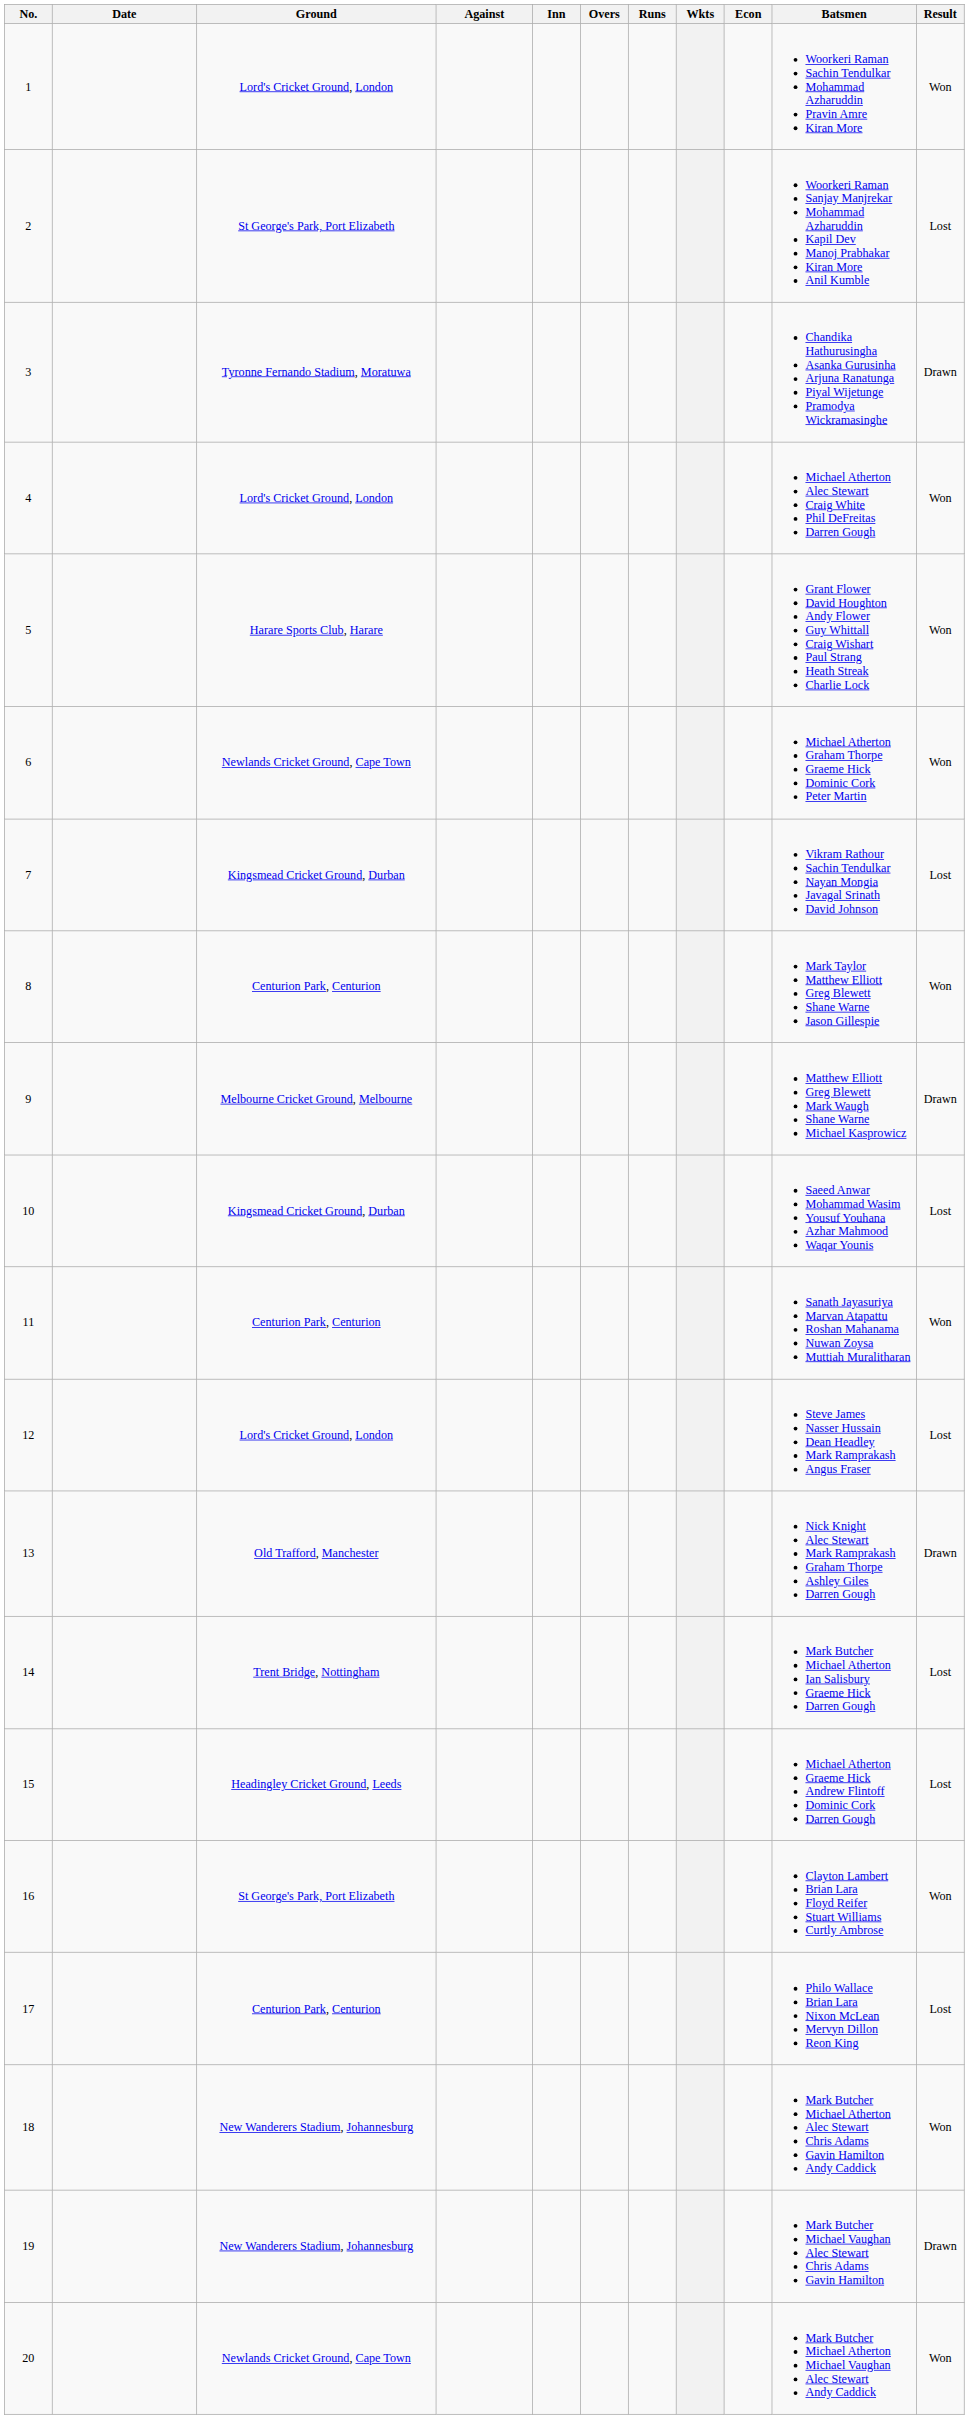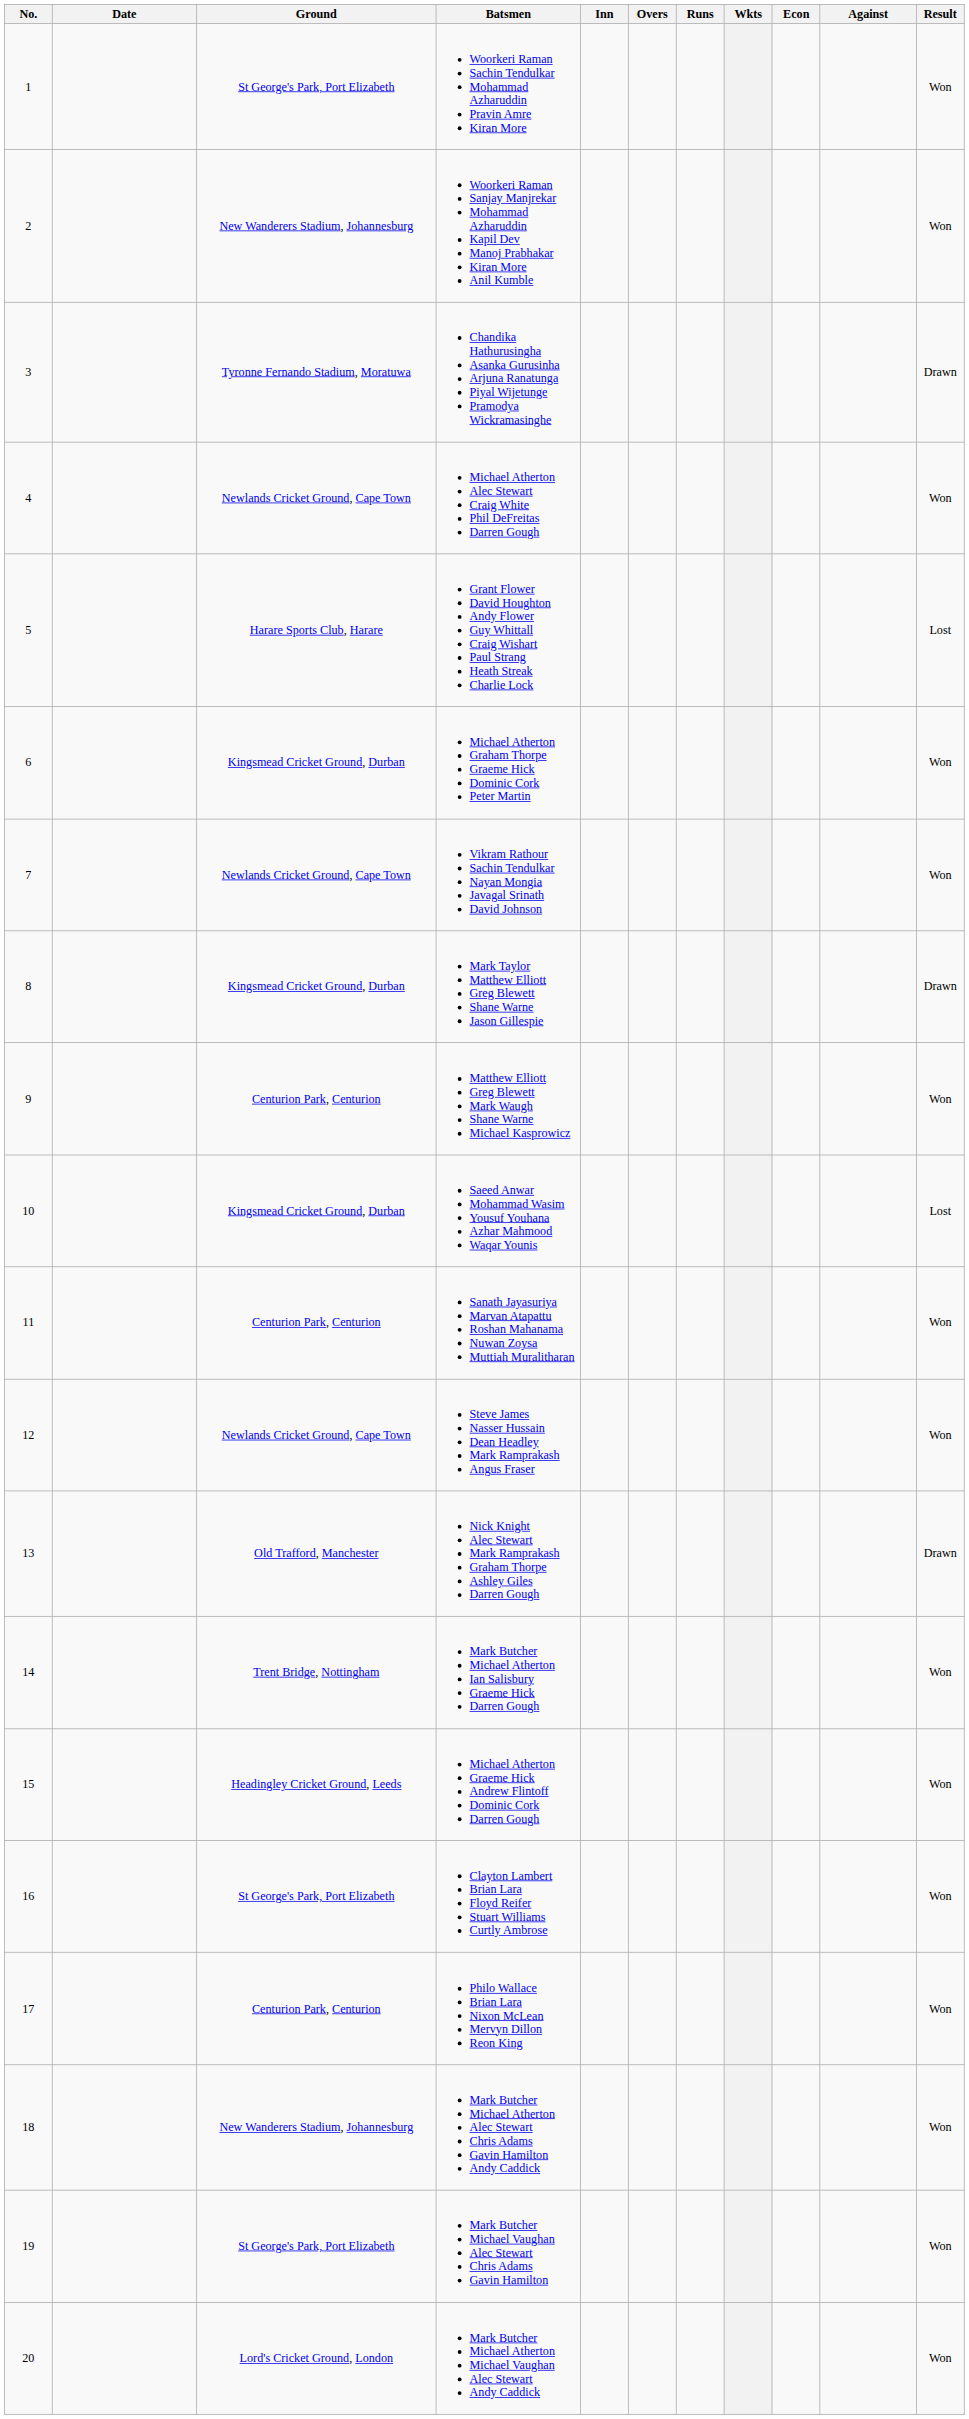 <table class="wikitable plainrowheaders sortable" style="width: 100%;">
 <tr align=center>
 <th style="width:5%;" class="unsortable">No.</th>
 <th style="width:15%;">Date</th>
 <th style="width:25%;">Ground</th>
-<th style="width:10%;">Against</th>
+<th style="width:15%;" class="unsortable">Batsmen</th>
 <th style="width:5%;">Inn</th>
 <th style="width:5%;">Overs</th>
 <th style="width:5%;">Runs</th>
 <th style="width:5%;">Wkts</th>
 <th style="width:5%;">Econ</th>
-<th style="width:15%;" class="unsortable">Batsmen</th>
+<th style="width:10%;">Against</th>
 <th style="width:5%;">Result</th>
 </tr>
 <tr align=center>
 <td>1</td>
 <td>   </td>
-<td><a href='#'>Lord's Cricket Ground</a>, <a href='#'>London</a></td>
-<td></td>
+<td><a href='#'>St George's Park, Port Elizabeth</a></td>
+<td align=left><br><ul><li><a href='#'>Woorkeri Raman</a></li><li><a href='#'>Sachin Tendulkar</a></li><li><a href='#'>Mohammad Azharuddin</a></li><li><a href='#'>Pravin Amre</a></li><li><a href='#'>Kiran More</a></li></ul></td>
 <td></td>
 <td></td>
 <td></td>
 <th scope="row"></th>
 <td></td>
-<td align=left><br><ul><li><a href='#'>Woorkeri Raman</a></li><li><a href='#'>Sachin Tendulkar</a></li><li><a href='#'>Mohammad Azharuddin</a></li><li><a href='#'>Pravin Amre</a></li><li><a href='#'>Kiran More</a></li></ul></td>
+<td></td>
 <td>Won</td>
 </tr>
 <tr align=center>
 <td>2</td>
 <td>   </td>
-<td><a href='#'>St George's Park, Port Elizabeth</a></td>
-<td></td>
+<td><a href='#'>New Wanderers Stadium</a>, <a href='#'>Johannesburg</a></td>
+<td align=left><br><ul><li><a href='#'>Woorkeri Raman</a></li><li><a href='#'>Sanjay Manjrekar</a></li><li><a href='#'>Mohammad Azharuddin</a></li><li><a href='#'>Kapil Dev</a></li><li><a href='#'>Manoj Prabhakar</a></li><li><a href='#'>Kiran More</a></li><li><a href='#'>Anil Kumble</a></li></ul></td>
 <td></td>
 <td></td>
 <td></td>
 <th scope="row"></th>
 <td></td>
-<td align=left><br><ul><li><a href='#'>Woorkeri Raman</a></li><li><a href='#'>Sanjay Manjrekar</a></li><li><a href='#'>Mohammad Azharuddin</a></li><li><a href='#'>Kapil Dev</a></li><li><a href='#'>Manoj Prabhakar</a></li><li><a href='#'>Kiran More</a></li><li><a href='#'>Anil Kumble</a></li></ul></td>
-<td>Lost</td>
+<td></td>
+<td>Won</td>
 </tr>
 <tr align=center>
 <td>3</td>
 <td></td>
 <td><a href='#'>Tyronne Fernando Stadium</a>, <a href='#'>Moratuwa</a></td>
-<td></td>
+<td align=left><br><ul><li><a href='#'>Chandika Hathurusingha</a></li><li><a href='#'>Asanka Gurusinha</a></li><li><a href='#'>Arjuna Ranatunga</a></li><li><a href='#'>Piyal Wijetunge</a></li><li><a href='#'>Pramodya Wickramasinghe</a></li></ul></td>
 <td></td>
 <td></td>
 <td></td>
 <th scope="row"></th>
 <td></td>
-<td align=left><br><ul><li><a href='#'>Chandika Hathurusingha</a></li><li><a href='#'>Asanka Gurusinha</a></li><li><a href='#'>Arjuna Ranatunga</a></li><li><a href='#'>Piyal Wijetunge</a></li><li><a href='#'>Pramodya Wickramasinghe</a></li></ul></td>
+<td></td>
 <td>Drawn</td>
 </tr>
 <tr align=center>
 <td>4</td>
 <td></td>
-<td><a href='#'>Lord's Cricket Ground</a>, <a href='#'>London</a></td>
-<td></td>
+<td><a href='#'>Newlands Cricket Ground</a>, <a href='#'>Cape Town</a></td>
+<td align=left><br><ul><li><a href='#'>Michael Atherton</a></li><li><a href='#'>Alec Stewart</a></li><li><a href='#'>Craig White</a></li><li><a href='#'>Phil DeFreitas</a></li><li><a href='#'>Darren Gough</a></li></ul></td>
 <td></td>
 <td></td>
 <td></td>
 <th scope="row"></th>
 <td></td>
-<td align=left><br><ul><li><a href='#'>Michael Atherton</a></li><li><a href='#'>Alec Stewart</a></li><li><a href='#'>Craig White</a></li><li><a href='#'>Phil DeFreitas</a></li><li><a href='#'>Darren Gough</a></li></ul></td>
+<td></td>
 <td>Won</td>
 </tr>
 <tr align=center>
 <td>5</td>
 <td>  </td>
 <td><a href='#'>Harare Sports Club</a>, <a href='#'>Harare</a></td>
-<td></td>
+<td align=left><br><ul><li><a href='#'>Grant Flower</a></li><li><a href='#'>David Houghton</a></li><li><a href='#'>Andy Flower</a></li><li><a href='#'>Guy Whittall</a></li><li><a href='#'>Craig Wishart</a></li><li><a href='#'>Paul Strang</a></li><li><a href='#'>Heath Streak</a></li><li><a href='#'>Charlie Lock</a></li></ul></td>
 <td></td>
 <td></td>
 <td></td>
 <th scope="row"></th>
 <td></td>
-<td align=left><br><ul><li><a href='#'>Grant Flower</a></li><li><a href='#'>David Houghton</a></li><li><a href='#'>Andy Flower</a></li><li><a href='#'>Guy Whittall</a></li><li><a href='#'>Craig Wishart</a></li><li><a href='#'>Paul Strang</a></li><li><a href='#'>Heath Streak</a></li><li><a href='#'>Charlie Lock</a></li></ul></td>
-<td>Won</td>
+<td></td>
+<td>Lost</td>
 </tr>
 <tr align=center>
 <td>6</td>
 <td> </td>
-<td><a href='#'>Newlands Cricket Ground</a>, <a href='#'>Cape Town</a></td>
-<td></td>
+<td><a href='#'>Kingsmead Cricket Ground</a>, <a href='#'>Durban</a></td>
+<td align=left><br><ul><li><a href='#'>Michael Atherton</a></li><li><a href='#'>Graham Thorpe</a></li><li><a href='#'>Graeme Hick</a></li><li><a href='#'>Dominic Cork</a></li><li><a href='#'>Peter Martin</a></li></ul></td>
 <td></td>
 <td></td>
 <td></td>
 <th scope="row"></th>
 <td></td>
-<td align=left><br><ul><li><a href='#'>Michael Atherton</a></li><li><a href='#'>Graham Thorpe</a></li><li><a href='#'>Graeme Hick</a></li><li><a href='#'>Dominic Cork</a></li><li><a href='#'>Peter Martin</a></li></ul></td>
+<td></td>
 <td>Won</td>
 </tr>
 <tr align=center>
 <td>7</td>
 <td></td>
-<td><a href='#'>Kingsmead Cricket Ground</a>, <a href='#'>Durban</a></td>
-<td></td>
+<td><a href='#'>Newlands Cricket Ground</a>, <a href='#'>Cape Town</a></td>
+<td align=left><br><ul><li><a href='#'>Vikram Rathour</a></li><li><a href='#'>Sachin Tendulkar</a></li><li><a href='#'>Nayan Mongia</a></li><li><a href='#'>Javagal Srinath</a></li><li><a href='#'>David Johnson</a></li></ul></td>
 <td></td>
 <td></td>
 <td></td>
 <th scope="row"></th>
 <td></td>
-<td align=left><br><ul><li><a href='#'>Vikram Rathour</a></li><li><a href='#'>Sachin Tendulkar</a></li><li><a href='#'>Nayan Mongia</a></li><li><a href='#'>Javagal Srinath</a></li><li><a href='#'>David Johnson</a></li></ul></td>
-<td>Lost</td>
+<td></td>
+<td>Won</td>
 </tr>
 <tr align=center>
 <td>8</td>
 <td> </td>
-<td><a href='#'>Centurion Park</a>, <a href='#'>Centurion</a></td>
-<td></td>
+<td><a href='#'>Kingsmead Cricket Ground</a>, <a href='#'>Durban</a></td>
+<td align=left><br><ul><li><a href='#'>Mark Taylor</a></li><li><a href='#'>Matthew Elliott</a></li><li><a href='#'>Greg Blewett</a></li><li><a href='#'>Shane Warne</a></li><li><a href='#'>Jason Gillespie</a></li></ul></td>
 <td></td>
 <td></td>
 <td></td>
 <th scope="row"></th>
 <td></td>
-<td align=left><br><ul><li><a href='#'>Mark Taylor</a></li><li><a href='#'>Matthew Elliott</a></li><li><a href='#'>Greg Blewett</a></li><li><a href='#'>Shane Warne</a></li><li><a href='#'>Jason Gillespie</a></li></ul></td>
-<td>Won</td>
+<td></td>
+<td>Drawn</td>
 </tr>
 <tr align=center>
 <td>9</td>
 <td></td>
-<td><a href='#'>Melbourne Cricket Ground</a>, <a href='#'>Melbourne</a></td>
-<td></td>
+<td><a href='#'>Centurion Park</a>, <a href='#'>Centurion</a></td>
+<td align=left><br><ul><li><a href='#'>Matthew Elliott</a></li><li><a href='#'>Greg Blewett</a></li><li><a href='#'>Mark Waugh</a></li><li><a href='#'>Shane Warne</a></li><li><a href='#'>Michael Kasprowicz</a></li></ul></td>
 <td></td>
 <td></td>
 <td></td>
 <th scope="row"></th>
 <td></td>
-<td align=left><br><ul><li><a href='#'>Matthew Elliott</a></li><li><a href='#'>Greg Blewett</a></li><li><a href='#'>Mark Waugh</a></li><li><a href='#'>Shane Warne</a></li><li><a href='#'>Michael Kasprowicz</a></li></ul></td>
-<td>Drawn</td>
+<td></td>
+<td>Won</td>
 </tr>
 <tr align=center>
 <td>10</td>
 <td></td>
 <td><a href='#'>Kingsmead Cricket Ground</a>, <a href='#'>Durban</a></td>
-<td></td>
+<td align=left><br><ul><li><a href='#'>Saeed Anwar</a></li><li><a href='#'>Mohammad Wasim</a></li><li><a href='#'>Yousuf Youhana</a></li><li><a href='#'>Azhar Mahmood</a></li><li><a href='#'>Waqar Younis</a></li></ul></td>
 <td></td>
 <td></td>
 <td></td>
 <th scope="row"></th>
 <td></td>
-<td align=left><br><ul><li><a href='#'>Saeed Anwar</a></li><li><a href='#'>Mohammad Wasim</a></li><li><a href='#'>Yousuf Youhana</a></li><li><a href='#'>Azhar Mahmood</a></li><li><a href='#'>Waqar Younis</a></li></ul></td>
+<td></td>
 <td>Lost</td>
 </tr>
 <tr align=center>
 <td>11</td>
 <td> </td>
 <td><a href='#'>Centurion Park</a>, <a href='#'>Centurion</a></td>
-<td></td>
+<td align=left><br><ul><li><a href='#'>Sanath Jayasuriya</a></li><li><a href='#'>Marvan Atapattu</a></li><li><a href='#'>Roshan Mahanama</a></li><li><a href='#'>Nuwan Zoysa</a></li><li><a href='#'>Muttiah Muralitharan</a></li></ul></td>
 <td></td>
 <td></td>
 <td></td>
 <th scope="row"></th>
 <td></td>
-<td align=left><br><ul><li><a href='#'>Sanath Jayasuriya</a></li><li><a href='#'>Marvan Atapattu</a></li><li><a href='#'>Roshan Mahanama</a></li><li><a href='#'>Nuwan Zoysa</a></li><li><a href='#'>Muttiah Muralitharan</a></li></ul></td>
+<td></td>
 <td>Won</td>
 </tr>
 <tr align=center>
 <td>12</td>
 <td></td>
-<td><a href='#'>Lord's Cricket Ground</a>, <a href='#'>London</a></td>
-<td></td>
+<td><a href='#'>Newlands Cricket Ground</a>, <a href='#'>Cape Town</a></td>
+<td align=left><br><ul><li><a href='#'>Steve James</a></li><li><a href='#'>Nasser Hussain</a></li><li><a href='#'>Dean Headley</a></li><li><a href='#'>Mark Ramprakash</a></li><li><a href='#'>Angus Fraser</a></li></ul></td>
 <td></td>
 <td></td>
 <td></td>
 <th scope="row"></th>
 <td></td>
-<td align=left><br><ul><li><a href='#'>Steve James</a></li><li><a href='#'>Nasser Hussain</a></li><li><a href='#'>Dean Headley</a></li><li><a href='#'>Mark Ramprakash</a></li><li><a href='#'>Angus Fraser</a></li></ul></td>
-<td>Lost</td>
+<td></td>
+<td>Won</td>
 </tr>
 <tr align=center>
 <td>13</td>
 <td></td>
 <td><a href='#'>Old Trafford</a>, <a href='#'>Manchester</a></td>
-<td></td>
+<td align=left><br><ul><li><a href='#'>Nick Knight</a></li><li><a href='#'>Alec Stewart</a></li><li><a href='#'>Mark Ramprakash</a></li><li><a href='#'>Graham Thorpe</a></li><li><a href='#'>Ashley Giles</a></li><li><a href='#'>Darren Gough</a></li></ul></td>
 <td></td>
 <td></td>
 <td></td>
 <th scope="row"></th>
 <td></td>
-<td align=left><br><ul><li><a href='#'>Nick Knight</a></li><li><a href='#'>Alec Stewart</a></li><li><a href='#'>Mark Ramprakash</a></li><li><a href='#'>Graham Thorpe</a></li><li><a href='#'>Ashley Giles</a></li><li><a href='#'>Darren Gough</a></li></ul></td>
+<td></td>
 <td>Drawn</td>
 </tr>
 <tr align=center>
 <td>14</td>
 <td></td>
 <td><a href='#'>Trent Bridge</a>, <a href='#'>Nottingham</a></td>
-<td></td>
+<td align=left><br><ul><li><a href='#'>Mark Butcher</a></li><li><a href='#'>Michael Atherton</a></li><li><a href='#'>Ian Salisbury</a></li><li><a href='#'>Graeme Hick</a></li><li><a href='#'>Darren Gough</a></li></ul></td>
 <td></td>
 <td></td>
 <td></td>
 <th scope="row"></th>
 <td></td>
-<td align=left><br><ul><li><a href='#'>Mark Butcher</a></li><li><a href='#'>Michael Atherton</a></li><li><a href='#'>Ian Salisbury</a></li><li><a href='#'>Graeme Hick</a></li><li><a href='#'>Darren Gough</a></li></ul></td>
-<td>Lost</td>
+<td></td>
+<td>Won</td>
 </tr>
 <tr align=center>
 <td>15</td>
 <td></td>
 <td><a href='#'>Headingley Cricket Ground</a>, <a href='#'>Leeds</a></td>
-<td></td>
+<td align=left><br><ul><li><a href='#'>Michael Atherton</a></li><li><a href='#'>Graeme Hick</a></li><li><a href='#'>Andrew Flintoff</a></li><li><a href='#'>Dominic Cork</a></li><li><a href='#'>Darren Gough</a></li></ul></td>
 <td></td>
 <td></td>
 <td></td>
 <th scope="row"></th>
 <td></td>
-<td align=left><br><ul><li><a href='#'>Michael Atherton</a></li><li><a href='#'>Graeme Hick</a></li><li><a href='#'>Andrew Flintoff</a></li><li><a href='#'>Dominic Cork</a></li><li><a href='#'>Darren Gough</a></li></ul></td>
-<td>Lost</td>
+<td></td>
+<td>Won</td>
 </tr>
 <tr align=center>
 <td>16</td>
 <td></td>
 <td><a href='#'>St George's Park, Port Elizabeth</a></td>
-<td></td>
+<td align=left><br><ul><li><a href='#'>Clayton Lambert</a></li><li><a href='#'>Brian Lara</a></li><li><a href='#'>Floyd Reifer</a></li><li><a href='#'>Stuart Williams</a></li><li><a href='#'>Curtly Ambrose</a></li></ul></td>
 <td></td>
 <td></td>
 <td></td>
 <th scope="row"></th>
 <td></td>
-<td align=left><br><ul><li><a href='#'>Clayton Lambert</a></li><li><a href='#'>Brian Lara</a></li><li><a href='#'>Floyd Reifer</a></li><li><a href='#'>Stuart Williams</a></li><li><a href='#'>Curtly Ambrose</a></li></ul></td>
+<td></td>
 <td>Won</td>
 </tr>
 <tr align=center>
 <td>17</td>
 <td> </td>
 <td><a href='#'>Centurion Park</a>, <a href='#'>Centurion</a></td>
-<td></td>
+<td align=left><br><ul><li><a href='#'>Philo Wallace</a></li><li><a href='#'>Brian Lara</a></li><li><a href='#'>Nixon McLean</a></li><li><a href='#'>Mervyn Dillon</a></li><li><a href='#'>Reon King</a></li></ul></td>
 <td></td>
 <td></td>
 <td></td>
 <th scope="row"></th>
 <td></td>
-<td align=left><br><ul><li><a href='#'>Philo Wallace</a></li><li><a href='#'>Brian Lara</a></li><li><a href='#'>Nixon McLean</a></li><li><a href='#'>Mervyn Dillon</a></li><li><a href='#'>Reon King</a></li></ul></td>
-<td>Lost</td>
+<td></td>
+<td>Won</td>
 </tr>
 <tr align=center>
 <td>18</td>
 <td>   </td>
 <td><a href='#'>New Wanderers Stadium</a>, <a href='#'>Johannesburg</a></td>
-<td></td>
+<td align=left><br><ul><li><a href='#'>Mark Butcher</a></li><li><a href='#'>Michael Atherton</a></li><li><a href='#'>Alec Stewart</a></li><li><a href='#'>Chris Adams</a></li><li><a href='#'>Gavin Hamilton</a></li><li><a href='#'>Andy Caddick</a></li></ul></td>
 <td></td>
 <td></td>
 <td></td>
 <th scope="row"></th>
 <td></td>
-<td align=left><br><ul><li><a href='#'>Mark Butcher</a></li><li><a href='#'>Michael Atherton</a></li><li><a href='#'>Alec Stewart</a></li><li><a href='#'>Chris Adams</a></li><li><a href='#'>Gavin Hamilton</a></li><li><a href='#'>Andy Caddick</a></li></ul></td>
+<td></td>
 <td>Won</td>
 </tr>
 <tr align=center>
 <td>19</td>
 <td>   </td>
-<td><a href='#'>New Wanderers Stadium</a>, <a href='#'>Johannesburg</a></td>
-<td></td>
+<td><a href='#'>St George's Park, Port Elizabeth</a></td>
+<td align=left><br><ul><li><a href='#'>Mark Butcher</a></li><li><a href='#'>Michael Vaughan</a></li><li><a href='#'>Alec Stewart</a></li><li><a href='#'>Chris Adams</a></li><li><a href='#'>Gavin Hamilton</a></li></ul></td>
 <td></td>
 <td></td>
 <td></td>
 <th scope="row"></th>
 <td></td>
-<td align=left><br><ul><li><a href='#'>Mark Butcher</a></li><li><a href='#'>Michael Vaughan</a></li><li><a href='#'>Alec Stewart</a></li><li><a href='#'>Chris Adams</a></li><li><a href='#'>Gavin Hamilton</a></li></ul></td>
-<td>Drawn</td>
+<td></td>
+<td>Won</td>
 </tr>
 <tr align=center>
 <td>20</td>
 <td></td>
-<td><a href='#'>Newlands Cricket Ground</a>, <a href='#'>Cape Town</a></td>
-<td></td>
+<td><a href='#'>Lord's Cricket Ground</a>, <a href='#'>London</a></td>
+<td align=left><br><ul><li><a href='#'>Mark Butcher</a></li><li><a href='#'>Michael Atherton</a></li><li><a href='#'>Michael Vaughan</a></li><li><a href='#'>Alec Stewart</a></li><li><a href='#'>Andy Caddick</a></li></ul></td>
 <td></td>
 <td></td>
 <td></td>
 <th scope="row"></th>
 <td></td>
-<td align=left><br><ul><li><a href='#'>Mark Butcher</a></li><li><a href='#'>Michael Atherton</a></li><li><a href='#'>Michael Vaughan</a></li><li><a href='#'>Alec Stewart</a></li><li><a href='#'>Andy Caddick</a></li></ul></td>
+<td></td>
 <td>Won</td>
 </tr>
 </table>
